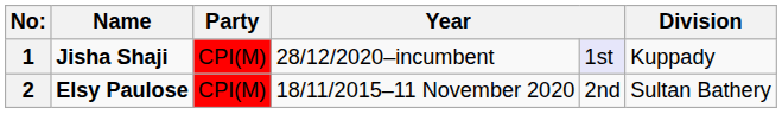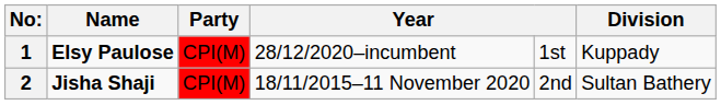 <table class="wikitable">
 <tr>
 <th scope="col">No:</th>
 <th scope="col">Name</th>
 <th scope="col">Party</th>
 <th colspan="2">Year</th>
 <th scope="col">Division</th>
 </tr>
 <tr>
 <th scope="row">1</th>
-<td><strong>Jisha Shaji</strong></td>
+<td><strong>Elsy Paulose</strong></td>
 <td style="background:red; color:black;">CPI(M)</td>
 <td>28/12/2020–incumbent</td>
-<td style="background: lavender;">1st</td>
+<td>1st</td>
 <td>Kuppady</td>
 </tr>
 <tr>
 <th scope="row">2</th>
-<td><strong>Elsy Paulose</strong></td>
+<td><strong>Jisha Shaji</strong></td>
 <td style="background:red; color:black;">CPI(M)</td>
 <td>18/11/2015–11 November 2020</td>
 <td>2nd</td>
 <td>Sultan Bathery</td>
 </tr>
 </table>
